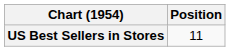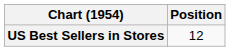 <table class="wikitable sortable plainrowheaders" style="text-align:center">
 <tr>
 <th>Chart (1954)</th>
 <th>Position</th>
 </tr>
 <tr>
 <th scope="row">US Best Sellers in Stores</th>
-<td>11</td>
+<td>12</td>
 </tr>
 </table>
